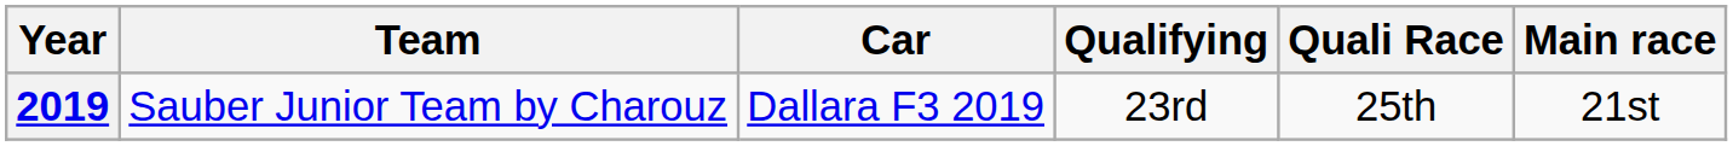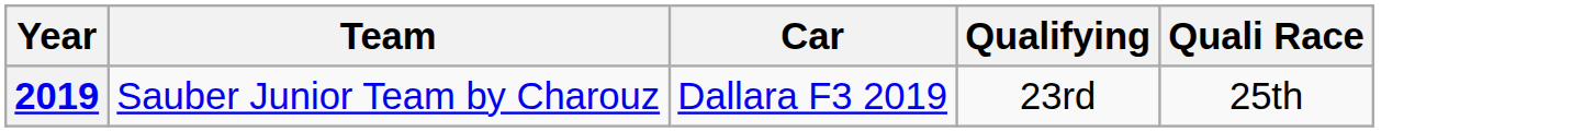 <table class="wikitable" style="text-align:center; font-size:90%">
 <tr>
 <th>Year</th>
 <th>Team</th>
 <th>Car</th>
 <th>Qualifying</th>
 <th>Quali Race</th>
-<th>Main race</th>
 </tr>
 <tr>
 <th><a href='#'>2019</a></th>
 <td align="left"> <a href='#'>Sauber Junior Team by Charouz</a></td>
 <td align="left"><a href='#'>Dallara F3 2019</a></td>
 <td>23rd</td>
 <td>25th</td>
-<td>21st</td>
 </tr>
 </table>
